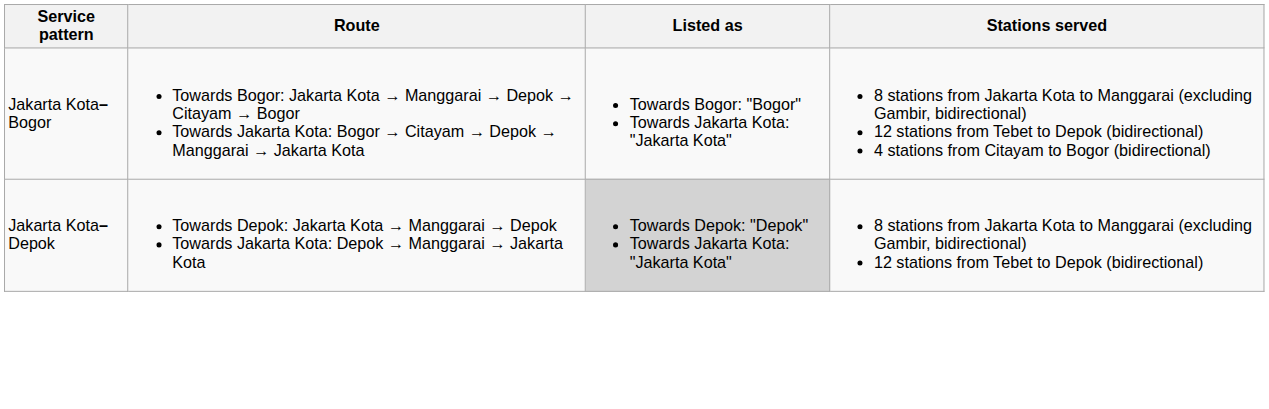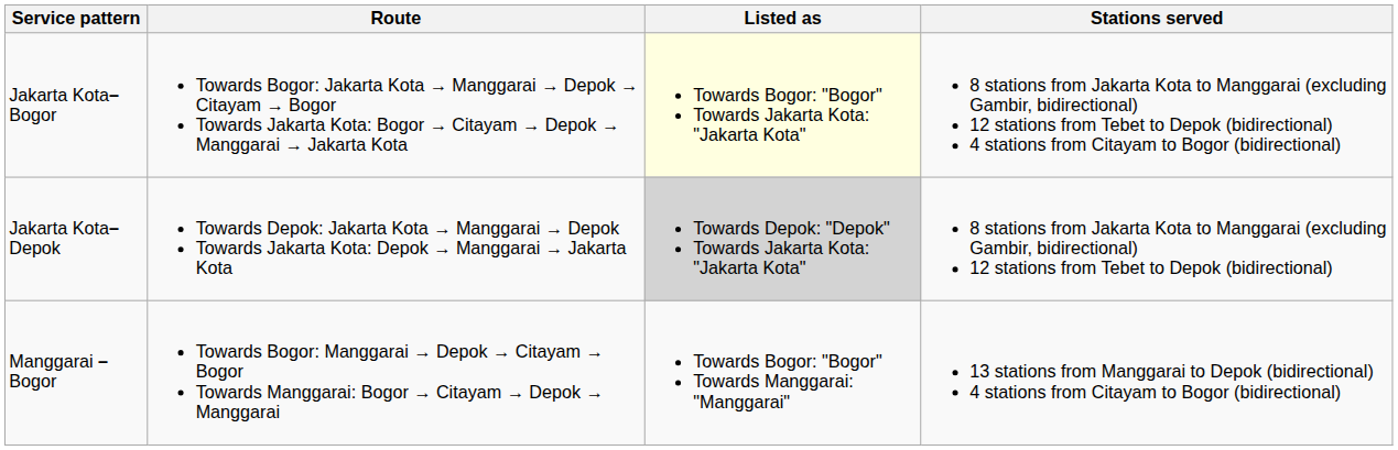 <table class="wikitable">
 <tr>
 <th>Service pattern</th>
 <th>Route</th>
 <th>Listed as</th>
 <th>Stations served</th>
 </tr>
 <tr>
 <td>Jakarta Kota<strong>–</strong>Bogor</td>
 <td><br><ul><li>Towards Bogor: Jakarta Kota → Manggarai → Depok → Citayam → Bogor</li><li>Towards Jakarta Kota: Bogor → Citayam → Depok → Manggarai → Jakarta Kota</li></ul></td>
-<td><br><ul><li>Towards Bogor: "Bogor"</li><li>Towards Jakarta Kota: "Jakarta Kota"</li></ul></td>
+<td style="background: lightyellow;"><br><ul><li>Towards Bogor: "Bogor"</li><li>Towards Jakarta Kota: "Jakarta Kota"</li></ul></td>
 <td><br><ul><li>8 stations from Jakarta Kota to Manggarai (excluding Gambir, bidirectional)</li><li>12 stations from Tebet to Depok (bidirectional)</li><li>4 stations from Citayam to Bogor (bidirectional)</li></ul></td>
 </tr>
 <tr>
 <td>Jakarta Kota<strong>–</strong>Depok</td>
 <td><br><ul><li>Towards Depok: Jakarta Kota → Manggarai → Depok</li><li>Towards Jakarta Kota: Depok → Manggarai → Jakarta Kota</li></ul></td>
 <td style="background: lightgrey;"><br><ul><li>Towards Depok: "Depok"</li><li>Towards Jakarta Kota: "Jakarta Kota"</li></ul></td>
 <td><br><ul><li>8 stations from Jakarta Kota to Manggarai (excluding Gambir, bidirectional)</li><li>12 stations from Tebet to Depok (bidirectional)</li></ul></td>
 </tr>
+<tr>
+<td>Manggarai <strong>–</strong>Bogor</td>
+<td><br><ul><li>Towards Bogor: Manggarai → Depok → Citayam → Bogor</li><li>Towards Manggarai: Bogor → Citayam → Depok → Manggarai</li></ul></td>
+<td><br><ul><li>Towards Bogor: "Bogor"</li><li>Towards Manggarai: "Manggarai"</li></ul></td>
+<td><br><ul><li>13 stations from Manggarai to Depok (bidirectional)</li><li>4 stations from Citayam to Bogor (bidirectional)</li></ul></td>
+</tr>
 </table>
